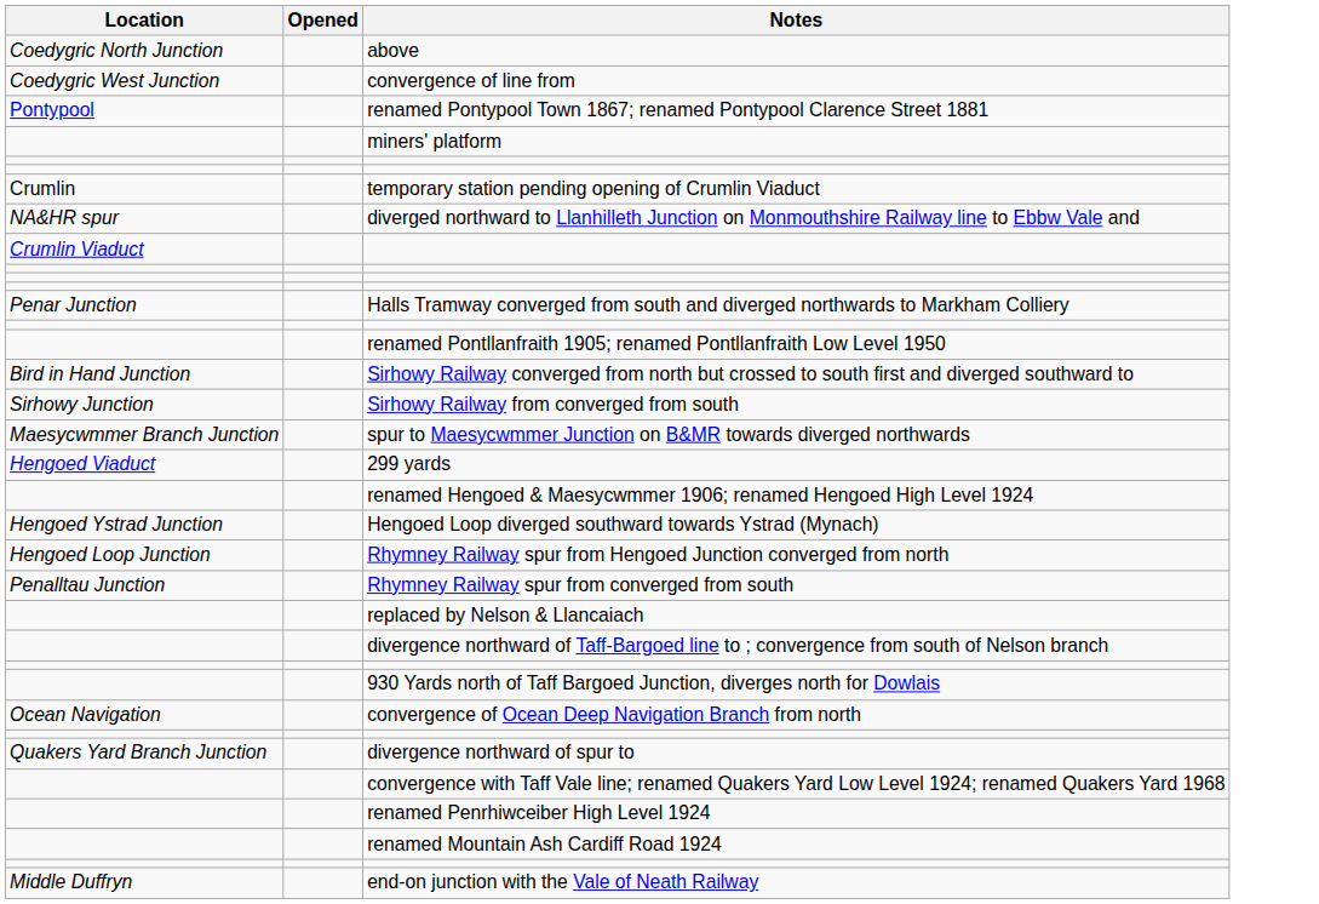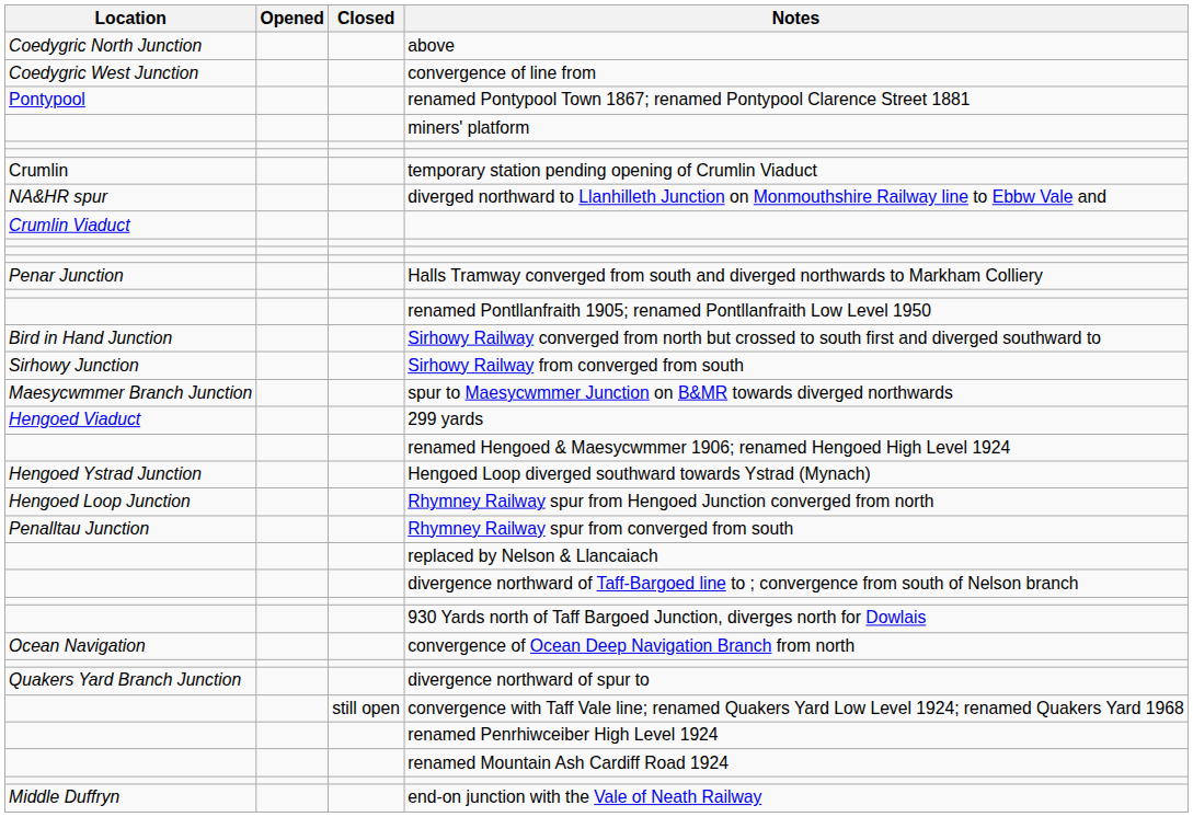 <table class="wikitable sortable">
 <tr>
 <th>Location</th>
 <th>Opened</th>
+<th>Closed</th>
 <th>Notes</th>
 </tr>
 <tr>
 <td><em>Coedygric North Junction</em></td>
+<td></td>
 <td></td>
 <td>above</td>
 </tr>
 <tr>
 <td><em>Coedygric West Junction</em></td>
 <td></td>
+<td></td>
 <td>convergence of line from </td>
 </tr>
 <tr>
 <td><a href='#'>Pontypool</a></td>
 <td></td>
+<td></td>
 <td>renamed Pontypool Town 1867; renamed Pontypool Clarence Street 1881</td>
 </tr>
 <tr>
+<td></td>
 <td></td>
 <td></td>
 <td>miners' platform</td>
 </tr>
 <tr>
 <td></td>
 <td></td>
 <td></td>
+<td></td>
 </tr>
 <tr>
+<td></td>
 <td></td>
 <td></td>
 <td></td>
 </tr>
 <tr>
 <td>Crumlin</td>
 <td></td>
+<td></td>
 <td>temporary station pending opening of Crumlin Viaduct</td>
 </tr>
 <tr>
 <td><em>NA&HR spur</em></td>
 <td></td>
+<td></td>
 <td>diverged northward to <a href='#'>Llanhilleth Junction</a> on <a href='#'>Monmouthshire Railway line</a> to <a href='#'>Ebbw Vale</a> and </td>
 </tr>
 <tr>
 <td><em><a href='#'>Crumlin Viaduct</a></em></td>
-<td></td>
-<td></td>
-</tr>
-<tr>
 <td></td>
 <td></td>
 <td></td>
 </tr>
 <tr>
 <td></td>
 <td></td>
 <td></td>
+<td></td>
 </tr>
 <tr>
+<td></td>
+<td></td>
+<td></td>
+<td></td>
+</tr>
+<tr>
+<td></td>
 <td></td>
 <td></td>
 <td></td>
 </tr>
 <tr>
 <td><em>Penar Junction</em></td>
 <td></td>
+<td></td>
 <td>Halls Tramway converged from south and diverged northwards to Markham Colliery</td>
 </tr>
 <tr>
+<td></td>
 <td></td>
 <td></td>
 <td></td>
 </tr>
 <tr>
 <td></td>
 <td></td>
+<td></td>
 <td>renamed Pontllanfraith 1905; renamed Pontllanfraith Low Level 1950</td>
 </tr>
 <tr>
 <td><em>Bird in Hand Junction</em></td>
+<td></td>
 <td></td>
 <td><a href='#'>Sirhowy Railway</a> converged from north but crossed to south first and diverged southward to </td>
 </tr>
 <tr>
 <td><em>Sirhowy Junction</em></td>
 <td></td>
+<td></td>
 <td><a href='#'>Sirhowy Railway</a> from  converged from south</td>
 </tr>
 <tr>
 <td><em>Maesycwmmer Branch Junction</em></td>
+<td></td>
 <td></td>
 <td>spur to <a href='#'>Maesycwmmer Junction</a> on <a href='#'>B&MR</a> towards  diverged northwards</td>
 </tr>
 <tr>
 <td><em><a href='#'>Hengoed Viaduct</a></em></td>
 <td></td>
+<td></td>
 <td>299 yards</td>
 </tr>
 <tr>
+<td></td>
 <td></td>
 <td></td>
 <td>renamed Hengoed & Maesycwmmer 1906; renamed Hengoed High Level 1924</td>
 </tr>
 <tr>
 <td><em>Hengoed Ystrad Junction</em></td>
 <td></td>
+<td></td>
 <td>Hengoed Loop diverged southward towards Ystrad (Mynach)</td>
 </tr>
 <tr>
 <td><em>Hengoed Loop Junction</em></td>
+<td></td>
 <td></td>
 <td><a href='#'>Rhymney Railway</a> spur from Hengoed Junction converged from north</td>
 </tr>
 <tr>
 <td><em>Penalltau Junction</em></td>
 <td></td>
+<td></td>
 <td><a href='#'>Rhymney Railway</a> spur from  converged from south</td>
 </tr>
 <tr>
+<td></td>
 <td></td>
 <td></td>
 <td>replaced by Nelson & Llancaiach</td>
 </tr>
 <tr>
 <td {{rws></td>
 <td></td>
+<td></td>
 <td>divergence northward of <a href='#'>Taff-Bargoed line</a> to ; convergence from south of Nelson branch</td>
 </tr>
 <tr>
+<td></td>
 <td></td>
 <td></td>
 <td></td>
 </tr>
 <tr>
 <td></td>
 <td></td>
+<td></td>
 <td>930 Yards north of Taff Bargoed Junction, diverges north for <a href='#'>Dowlais</a></td>
 </tr>
 <tr>
 <td><em>Ocean Navigation</em></td>
+<td></td>
 <td></td>
 <td>convergence of <a href='#'>Ocean Deep Navigation Branch</a> from north</td>
 </tr>
 <tr>
 <td></td>
 <td></td>
 <td></td>
+<td></td>
 </tr>
 <tr>
 <td><em>Quakers Yard Branch Junction</em></td>
+<td></td>
 <td></td>
 <td>divergence northward of spur to </td>
 </tr>
 <tr>
 <td></td>
 <td></td>
+<td>still open</td>
 <td>convergence with Taff Vale line; renamed Quakers Yard Low Level 1924; renamed Quakers Yard 1968</td>
 </tr>
 <tr>
 <td></td>
 <td></td>
+<td></td>
 <td>renamed Penrhiwceiber High Level 1924</td>
 </tr>
 <tr>
+<td></td>
 <td></td>
 <td></td>
 <td>renamed Mountain Ash Cardiff Road 1924</td>
 </tr>
 <tr>
 <td></td>
 <td></td>
 <td></td>
+<td></td>
 </tr>
 <tr>
 <td><em>Middle Duffryn</em></td>
 <td></td>
+<td></td>
 <td>end-on junction with the <a href='#'>Vale of Neath Railway</a></td>
 </tr>
 </table>
